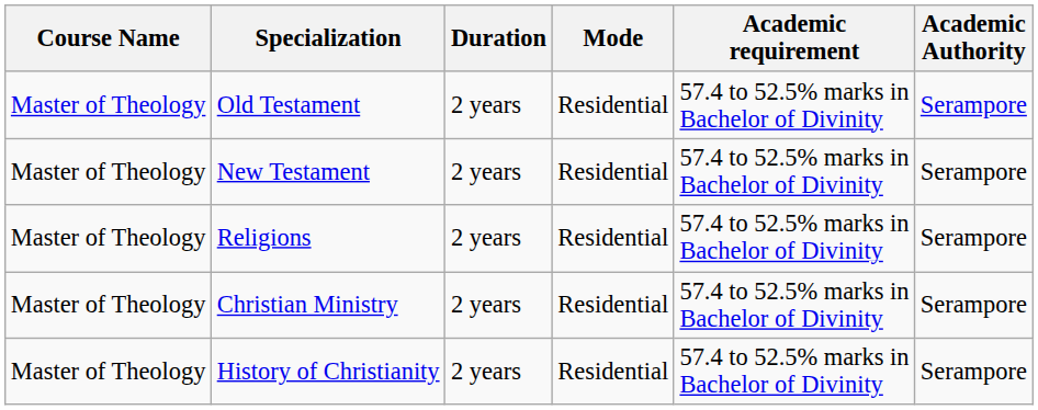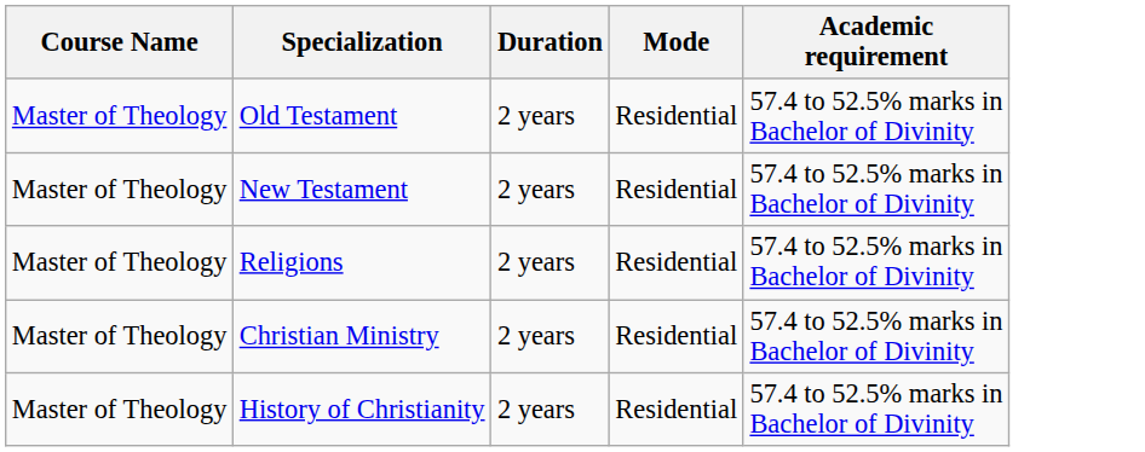 <table class="wikitable sortable">
 <tr>
 <th>Course Name</th>
 <th>Specialization</th>
 <th>Duration</th>
 <th>Mode</th>
 <th>Academic<br> requirement</th>
-<th>Academic<br> Authority</th>
 </tr>
 <tr>
 <td><a href='#'>Master of Theology</a></td>
 <td><a href='#'>Old Testament</a></td>
 <td>2 years</td>
 <td>Residential</td>
 <td>57.4 to 52.5%  marks in <br><a href='#'>Bachelor of Divinity</a></td>
-<td><a href='#'>Serampore</a></td>
 </tr>
 <tr>
 <td>Master of Theology</td>
 <td><a href='#'>New Testament</a></td>
 <td>2 years</td>
 <td>Residential</td>
 <td>57.4 to 52.5% marks in <br><a href='#'>Bachelor of Divinity</a></td>
-<td>Serampore</td>
 </tr>
 <tr>
 <td>Master of Theology</td>
 <td><a href='#'>Religions</a></td>
 <td>2 years</td>
 <td>Residential</td>
 <td>57.4 to 52.5% marks in <br><a href='#'>Bachelor of Divinity</a></td>
-<td>Serampore</td>
 </tr>
 <tr>
 <td>Master of Theology</td>
 <td><a href='#'>Christian Ministry</a></td>
 <td>2 years</td>
 <td>Residential</td>
 <td>57.4 to 52.5% marks in <br><a href='#'>Bachelor of Divinity</a></td>
-<td>Serampore</td>
 </tr>
 <tr>
 <td>Master of Theology</td>
 <td><a href='#'>History of Christianity</a></td>
 <td>2 years</td>
 <td>Residential</td>
 <td>57.4 to 52.5% marks in <br><a href='#'>Bachelor of Divinity</a></td>
-<td>Serampore</td>
 </tr>
 </table>
